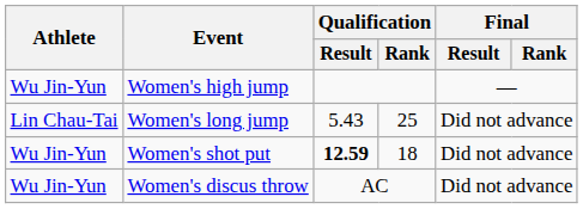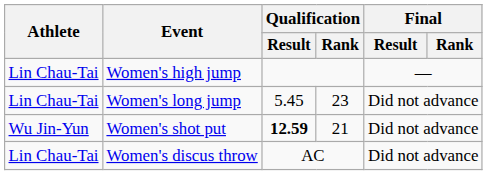 <table class="wikitable" style="font-size:90%; text-align:center">
 <tr>
 <th rowspan="2">Athlete</th>
 <th rowspan="2">Event</th>
 <th colspan="2">Qualification</th>
 <th colspan="2">Final</th>
 </tr>
 <tr style="font-size:95%">
 <th>Result</th>
 <th>Rank</th>
 <th>Result</th>
 <th>Rank</th>
 </tr>
 <tr>
-<td align="left"><a href='#'>Wu Jin-Yun</a></td>
+<td align="left"><a href='#'>Lin Chau-Tai</a></td>
 <td align="left"><a href='#'>Women's high jump</a></td>
 <td colspan="2"></td>
 <td colspan="2">—</td>
 </tr>
 <tr>
 <td align="left"><a href='#'>Lin Chau-Tai</a></td>
 <td align="left"><a href='#'>Women's long jump</a></td>
-<td>5.43</td>
-<td>25</td>
+<td>5.45</td>
+<td>23</td>
 <td colspan="2">Did not advance</td>
 </tr>
 <tr>
 <td align="left"><a href='#'>Wu Jin-Yun</a></td>
 <td align="left"><a href='#'>Women's shot put</a></td>
 <td><strong>12.59</strong></td>
-<td>18</td>
+<td>21</td>
 <td colspan="2">Did not advance</td>
 </tr>
 <tr>
-<td align="left"><a href='#'>Wu Jin-Yun</a></td>
+<td align="left"><a href='#'>Lin Chau-Tai</a></td>
 <td align="left"><a href='#'>Women's discus throw</a></td>
 <td colspan="2">AC</td>
 <td colspan="2">Did not advance</td>
 </tr>
 </table>
